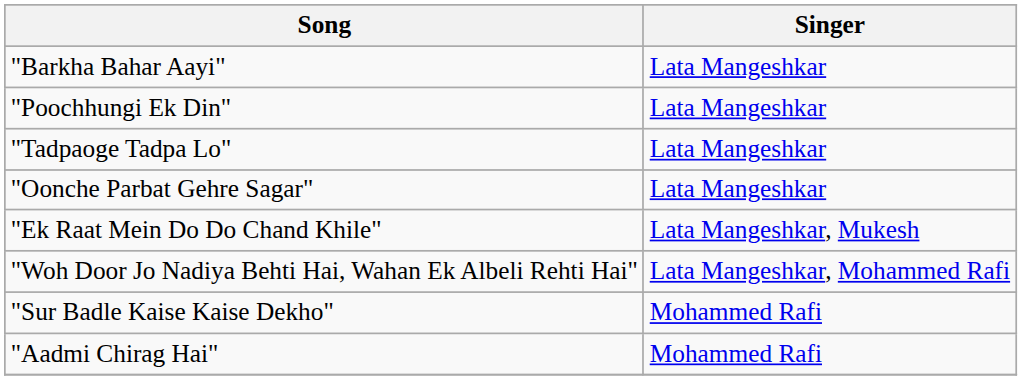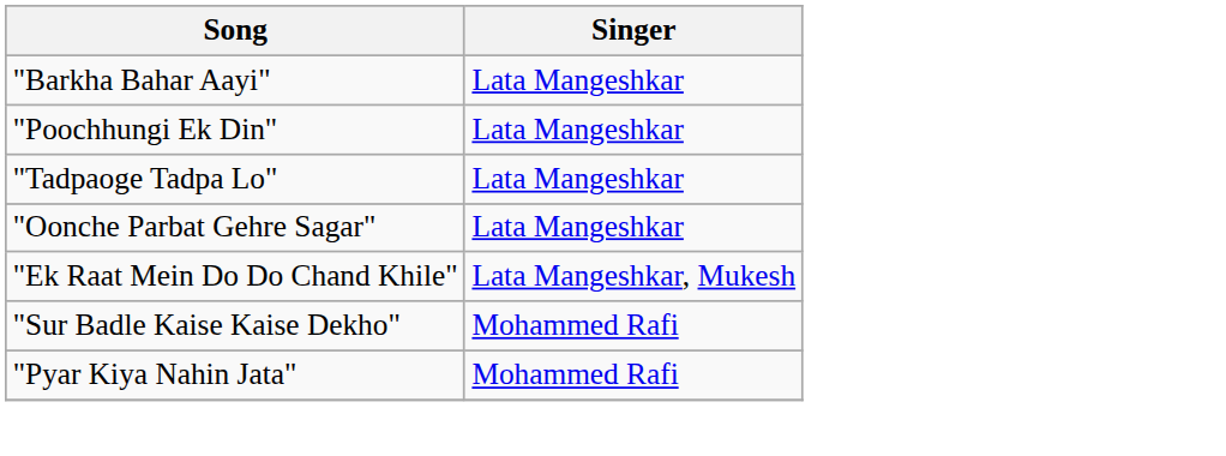 <table class="wikitable" style="font-size:92%">
 <tr>
 <th>Song</th>
 <th>Singer</th>
 </tr>
 <tr>
 <td>"Barkha Bahar Aayi"</td>
 <td><a href='#'>Lata Mangeshkar</a></td>
 </tr>
 <tr>
 <td>"Poochhungi Ek Din"</td>
 <td><a href='#'>Lata Mangeshkar</a></td>
 </tr>
 <tr>
 <td>"Tadpaoge Tadpa Lo"</td>
 <td><a href='#'>Lata Mangeshkar</a></td>
 </tr>
 <tr>
 <td>"Oonche Parbat Gehre Sagar"</td>
 <td><a href='#'>Lata Mangeshkar</a></td>
 </tr>
 <tr>
 <td>"Ek Raat Mein Do Do Chand Khile"</td>
 <td><a href='#'>Lata Mangeshkar</a>, <a href='#'>Mukesh</a></td>
 </tr>
 <tr>
-<td>"Woh Door Jo Nadiya Behti Hai, Wahan Ek Albeli Rehti Hai"</td>
-<td><a href='#'>Lata Mangeshkar</a>, <a href='#'>Mohammed Rafi</a></td>
-</tr>
-<tr>
 <td>"Sur Badle Kaise Kaise Dekho"</td>
 <td><a href='#'>Mohammed Rafi</a></td>
 </tr>
 <tr>
-<td>"Aadmi Chirag Hai"</td>
+<td>"Pyar Kiya Nahin Jata"</td>
 <td><a href='#'>Mohammed Rafi</a></td>
 </tr>
 <tr>
 </tr>
 </table>
